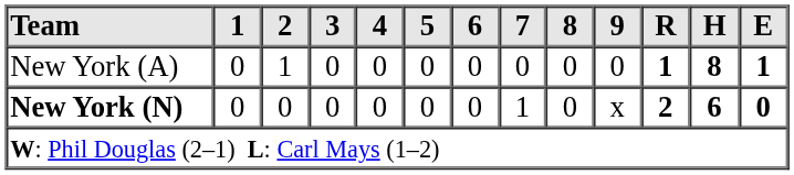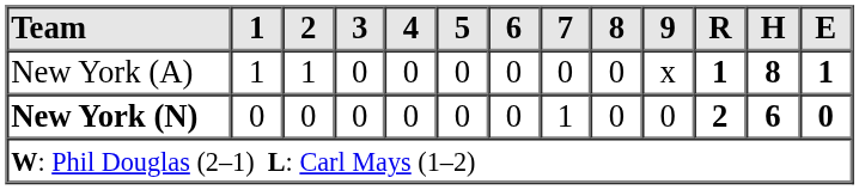 <table border=1 cellspacing=0 width=425 style="margin-left:3em;">
 <tr style="text-align:center; background-color:#e6e6e6;">
 <th align=left width=125>Team</th>
 <th width=25>1</th>
 <th width=25>2</th>
 <th width=25>3</th>
 <th width=25>4</th>
 <th width=25>5</th>
 <th width=25>6</th>
 <th width=25>7</th>
 <th width=25>8</th>
 <th width=25>9</th>
 <th width=25>R</th>
 <th width=25>H</th>
 <th width=25>E</th>
 </tr>
 <tr style="text-align:center;">
 <td align=left>New York (A)</td>
-<td>0</td>
+<td>1</td>
 <td>1</td>
 <td>0</td>
 <td>0</td>
 <td>0</td>
 <td>0</td>
 <td>0</td>
 <td>0</td>
-<td>0</td>
+<td>x</td>
 <td><strong>1</strong></td>
 <td><strong>8</strong></td>
 <td><strong>1</strong></td>
 </tr>
 <tr style="text-align:center;">
 <td align=left><strong>New York (N)</strong></td>
 <td>0</td>
 <td>0</td>
 <td>0</td>
 <td>0</td>
 <td>0</td>
 <td>0</td>
 <td>1</td>
 <td>0</td>
-<td>x</td>
+<td>0</td>
 <td><strong>2</strong></td>
 <td><strong>6</strong></td>
 <td><strong>0</strong></td>
 </tr>
 <tr style="text-align:left;">
 <td colspan=13><small><strong>W</strong>: <a href='#'>Phil Douglas</a> (2–1)  <strong>L</strong>: <a href='#'>Carl Mays</a> (1–2)</small></td>
 </tr>
 </table>
